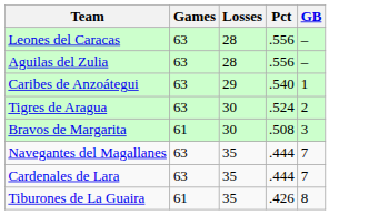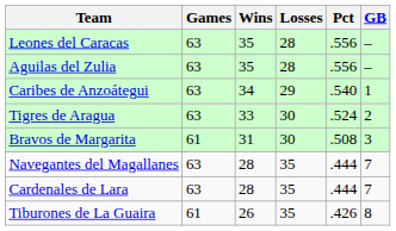 <table class="wikitable">
 <tr>
 <th>Team</th>
 <th>Games</th>
+<th>Wins</th>
 <th>Losses</th>
 <th>Pct</th>
 <th><a href='#'>GB</a></th>
 </tr>
 <tr style="background:#cfc;">
 <td><a href='#'>Leones del Caracas</a></td>
 <td>63</td>
+<td>35</td>
 <td>28</td>
 <td>.556</td>
 <td>–</td>
 </tr>
 <tr style="background:#cfc;">
 <td><a href='#'>Aguilas del Zulia</a></td>
 <td>63</td>
+<td>35</td>
 <td>28</td>
 <td>.556</td>
 <td>–</td>
 </tr>
 <tr style="background:#cfc;">
 <td><a href='#'>Caribes de Anzoátegui</a></td>
 <td>63</td>
+<td>34</td>
 <td>29</td>
 <td>.540</td>
 <td>1</td>
 </tr>
 <tr style="background:#cfc;">
 <td><a href='#'>Tigres de Aragua</a></td>
 <td>63</td>
+<td>33</td>
 <td>30</td>
 <td>.524</td>
 <td>2</td>
 </tr>
 <tr style="background:#cfc;">
 <td><a href='#'>Bravos de Margarita</a></td>
 <td>61</td>
+<td>31</td>
 <td>30</td>
 <td>.508</td>
 <td>3</td>
 </tr>
 <tr>
 <td><a href='#'>Navegantes del Magallanes</a></td>
 <td>63</td>
+<td>28</td>
 <td>35</td>
 <td>.444</td>
 <td>7</td>
 </tr>
 <tr>
 <td><a href='#'>Cardenales de Lara</a></td>
 <td>63</td>
+<td>28</td>
 <td>35</td>
 <td>.444</td>
 <td>7</td>
 </tr>
 <tr>
 <td><a href='#'>Tiburones de La Guaira</a></td>
 <td>61</td>
+<td>26</td>
 <td>35</td>
 <td>.426</td>
 <td>8</td>
 </tr>
 </table>
